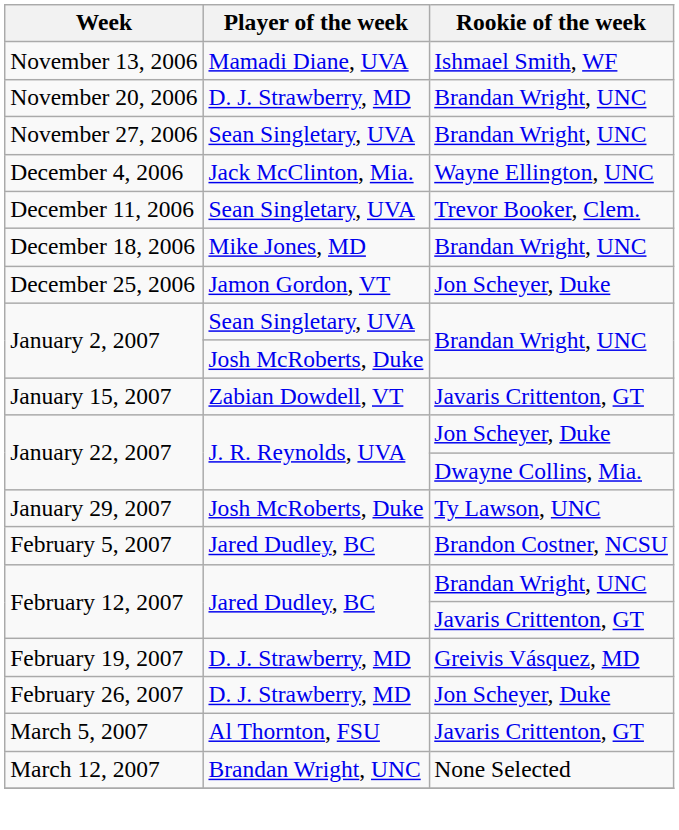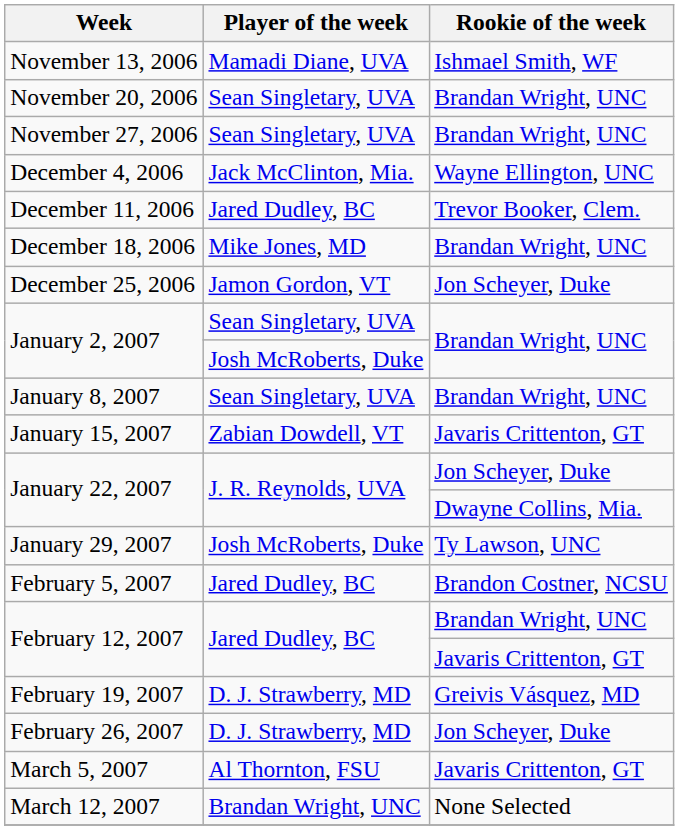 <table class="wikitable" border="1">
 <tr>
 <th>Week</th>
 <th>Player of the week</th>
 <th>Rookie of the week</th>
 </tr>
 <tr>
 <td>November 13, 2006</td>
 <td><a href='#'>Mamadi Diane</a>, <a href='#'>UVA</a></td>
 <td><a href='#'>Ishmael Smith</a>, <a href='#'>WF</a></td>
 </tr>
 <tr>
 <td>November 20, 2006</td>
-<td><a href='#'>D. J. Strawberry</a>, <a href='#'>MD</a></td>
+<td><a href='#'>Sean Singletary</a>, <a href='#'>UVA</a></td>
 <td><a href='#'>Brandan Wright</a>, <a href='#'>UNC</a></td>
 </tr>
 <tr>
 <td>November 27, 2006</td>
 <td><a href='#'>Sean Singletary</a>, <a href='#'>UVA</a></td>
 <td><a href='#'>Brandan Wright</a>, <a href='#'>UNC</a></td>
 </tr>
 <tr>
 <td>December 4, 2006</td>
 <td><a href='#'>Jack McClinton</a>, <a href='#'>Mia.</a></td>
 <td><a href='#'>Wayne Ellington</a>, <a href='#'>UNC</a></td>
 </tr>
 <tr>
 <td>December 11, 2006</td>
-<td><a href='#'>Sean Singletary</a>, <a href='#'>UVA</a></td>
+<td><a href='#'>Jared Dudley</a>, <a href='#'>BC</a></td>
 <td><a href='#'>Trevor Booker</a>, <a href='#'>Clem.</a></td>
 </tr>
 <tr>
 <td>December 18, 2006</td>
 <td><a href='#'>Mike Jones</a>, <a href='#'>MD</a></td>
 <td><a href='#'>Brandan Wright</a>, <a href='#'>UNC</a></td>
 </tr>
 <tr>
 <td>December 25, 2006</td>
 <td><a href='#'>Jamon Gordon</a>, <a href='#'>VT</a></td>
 <td><a href='#'>Jon Scheyer</a>, <a href='#'>Duke</a></td>
 </tr>
 <tr>
 <td rowspan=2 valign=middle>January 2, 2007</td>
 <td><a href='#'>Sean Singletary</a>, <a href='#'>UVA</a></td>
 <td rowspan=2 colspan=1 align=left><a href='#'>Brandan Wright</a>, <a href='#'>UNC</a></td>
 </tr>
 <tr>
 <td><a href='#'>Josh McRoberts</a>, <a href='#'>Duke</a></td>
+</tr>
+<tr>
+<td>January 8, 2007</td>
+<td><a href='#'>Sean Singletary</a>, <a href='#'>UVA</a></td>
+<td><a href='#'>Brandan Wright</a>, <a href='#'>UNC</a></td>
 </tr>
 <tr>
 <td>January 15, 2007</td>
 <td><a href='#'>Zabian Dowdell</a>, <a href='#'>VT</a></td>
 <td><a href='#'>Javaris Crittenton</a>, <a href='#'>GT</a></td>
 </tr>
 <tr>
 <td rowspan=2 valign=middle>January 22, 2007</td>
 <td rowspan=2 colspan=1 align=left><a href='#'>J. R. Reynolds</a>, <a href='#'>UVA</a></td>
 <td><a href='#'>Jon Scheyer</a>, <a href='#'>Duke</a></td>
 </tr>
 <tr>
 <td><a href='#'>Dwayne Collins</a>, <a href='#'>Mia.</a></td>
 </tr>
 <tr>
 <td>January 29, 2007</td>
 <td><a href='#'>Josh McRoberts</a>, <a href='#'>Duke</a></td>
 <td><a href='#'>Ty Lawson</a>, <a href='#'>UNC</a></td>
 </tr>
 <tr>
 <td>February 5, 2007</td>
 <td><a href='#'>Jared Dudley</a>, <a href='#'>BC</a></td>
 <td><a href='#'>Brandon Costner</a>, <a href='#'>NCSU</a></td>
 </tr>
 <tr>
 <td rowspan=2 valign=middle>February 12, 2007</td>
 <td rowspan=2 colspan=1 align=left><a href='#'>Jared Dudley</a>, <a href='#'>BC</a></td>
 <td><a href='#'>Brandan Wright</a>, <a href='#'>UNC</a></td>
 </tr>
 <tr>
 <td><a href='#'>Javaris Crittenton</a>, <a href='#'>GT</a></td>
 </tr>
 <tr>
 <td>February 19, 2007</td>
 <td><a href='#'>D. J. Strawberry</a>, <a href='#'>MD</a></td>
 <td><a href='#'>Greivis Vásquez</a>, <a href='#'>MD</a></td>
 </tr>
 <tr>
 <td>February 26, 2007</td>
 <td><a href='#'>D. J. Strawberry</a>, <a href='#'>MD</a></td>
 <td><a href='#'>Jon Scheyer</a>, <a href='#'>Duke</a></td>
 </tr>
 <tr>
 <td>March 5, 2007</td>
 <td><a href='#'>Al Thornton</a>, <a href='#'>FSU</a></td>
 <td><a href='#'>Javaris Crittenton</a>, <a href='#'>GT</a></td>
 </tr>
 <tr>
 <td>March 12, 2007</td>
 <td><a href='#'>Brandan Wright</a>, <a href='#'>UNC</a></td>
 <td>None Selected</td>
 </tr>
 <tr>
 </tr>
 </table>
